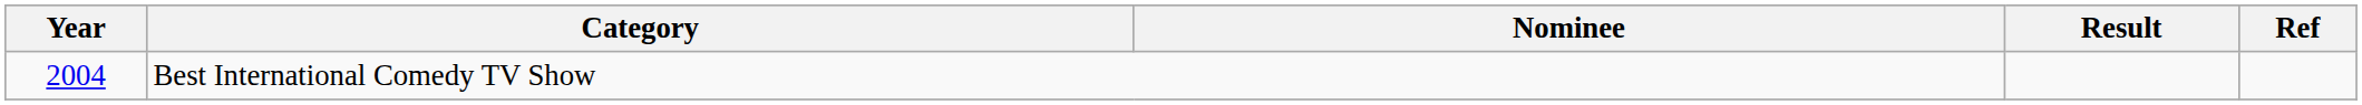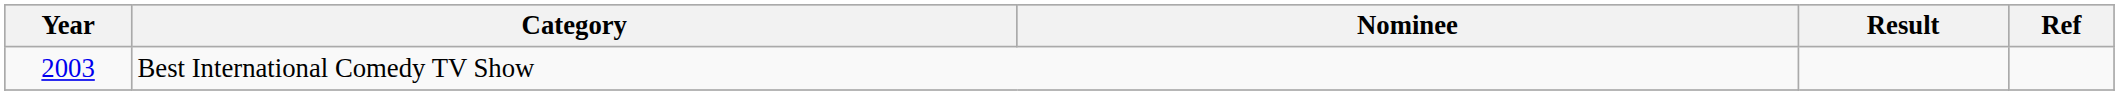 <table class="wikitable" style="width:100%;">
 <tr>
 <th style="width:6%;">Year</th>
 <th style="width:42%;">Category</th>
 <th style="width:37%;">Nominee</th>
 <th style="width:10%;">Result</th>
 <th style="width:5%;">Ref</th>
 </tr>
 <tr>
-<td style="text-align:center;"><a href='#'>2004</a></td>
+<td style="text-align:center;"><a href='#'>2003</a></td>
 <td colspan="2">Best International Comedy TV Show</td>
 <td></td>
 <td style="text-align:center;"></td>
 </tr>
 </table>
